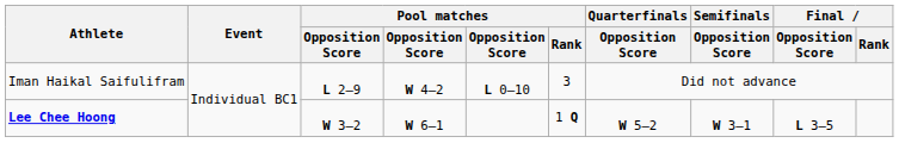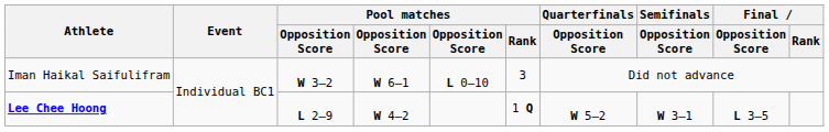 <table class=wikitable style="font-size:90%">
 <tr>
 <th rowspan="2">Athlete</th>
 <th rowspan="2">Event</th>
 <th colspan="4">Pool matches</th>
 <th>Quarterfinals</th>
 <th>Semifinals</th>
 <th colspan=2>Final / </th>
 </tr>
 <tr>
 <th>Opposition<br>Score</th>
 <th>Opposition<br>Score</th>
 <th>Opposition<br>Score</th>
 <th>Rank</th>
 <th>Opposition<br>Score</th>
 <th>Opposition<br>Score</th>
 <th>Opposition<br>Score</th>
 <th>Rank</th>
 </tr>
 <tr align=center>
 <td align=left>Iman Haikal Saifulifram</td>
 <td align=left rowspan="2">Individual BC1</td>
-<td><br><strong>L</strong> 2–9</td>
-<td><br><strong>W</strong> 4–2</td>
+<td><br><strong>W</strong> 3–2</td>
+<td><br><strong>W</strong> 6–1</td>
 <td><br><strong>L</strong> 0–10</td>
 <td>3</td>
 <td colspan="4">Did not advance</td>
 </tr>
 <tr align=center>
 <td align=left><strong><a href='#'>Lee Chee Hoong</a></strong></td>
-<td><br><strong>W</strong> 3–2</td>
-<td><br><strong>W</strong> 6–1</td>
+<td><br><strong>L</strong> 2–9</td>
+<td><br><strong>W</strong> 4–2</td>
 <td></td>
 <td>1 <strong>Q</strong></td>
 <td><br><strong>W</strong> 5–2</td>
 <td><br><strong>W</strong> 3–1</td>
 <td><br><strong>L</strong> 3–5</td>
 <td></td>
 </tr>
 </table>
